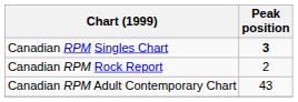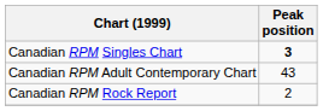 <table class="wikitable sortable">
 <tr>
 <th>Chart (1999)</th>
 <th>Peak<br>position</th>
 </tr>
 <tr>
 <td>Canadian <em><a href='#'>RPM</a></em> <a href='#'>Singles Chart</a></td>
 <td align="center"><strong>3</strong></td>
 </tr>
 <tr>
+<td>Canadian <em>RPM</em> Adult Contemporary Chart</td>
+<td align="center">43</td>
+</tr>
+<tr>
 <td>Canadian <em>RPM</em> <a href='#'>Rock Report</a></td>
 <td align="center">2</td>
 </tr>
 <tr>
-<td>Canadian <em>RPM</em> Adult Contemporary Chart</td>
-<td align="center">43</td>
-</tr>
-<tr>
 </tr>
 </table>
